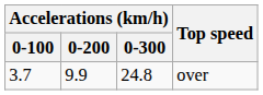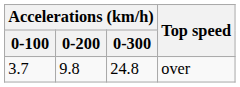 <table class="wikitable">
 <tr>
 <th colspan=3>Accelerations (km/h)</th>
 <th rowspan=2>Top speed</th>
 </tr>
 <tr>
 <th>0-100</th>
 <th>0-200</th>
 <th>0-300</th>
 </tr>
 <tr>
 <td>3.7</td>
-<td>9.9</td>
+<td>9.8</td>
 <td>24.8</td>
 <td>over </td>
 </tr>
 </table>
